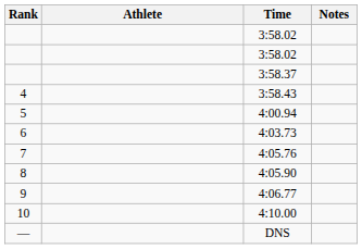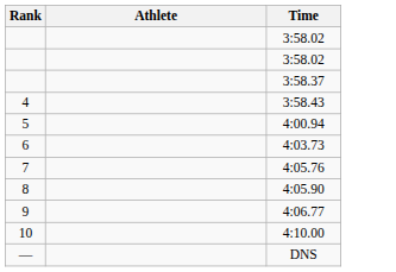 <table class="wikitable sortable" style="text-align:center">
 <tr>
 <th width=40>Rank</th>
 <th width=250>Athlete</th>
 <th width=80>Time</th>
-<th width=50>Notes</th>
 </tr>
 <tr>
 <td></td>
 <td align=left></td>
 <td>3:58.02</td>
-<td></td>
 </tr>
 <tr>
 <td></td>
 <td align=left></td>
 <td>3:58.02</td>
-<td></td>
 </tr>
 <tr>
 <td></td>
 <td align=left></td>
 <td>3:58.37</td>
-<td></td>
 </tr>
 <tr>
 <td>4</td>
 <td align=left></td>
 <td>3:58.43</td>
-<td></td>
 </tr>
 <tr>
 <td>5</td>
 <td align=left></td>
 <td>4:00.94</td>
-<td></td>
 </tr>
 <tr>
 <td>6</td>
 <td align=left></td>
 <td>4:03.73</td>
-<td></td>
 </tr>
 <tr>
 <td>7</td>
 <td align=left></td>
 <td>4:05.76</td>
-<td></td>
 </tr>
 <tr>
 <td>8</td>
 <td align=left></td>
 <td>4:05.90</td>
-<td></td>
 </tr>
 <tr>
 <td>9</td>
 <td align=left></td>
 <td>4:06.77</td>
-<td></td>
 </tr>
 <tr>
 <td>10</td>
 <td align=left></td>
 <td>4:10.00</td>
-<td></td>
 </tr>
 <tr>
 <td>—</td>
 <td align=left></td>
 <td>DNS</td>
-<td></td>
 </tr>
 </table>
